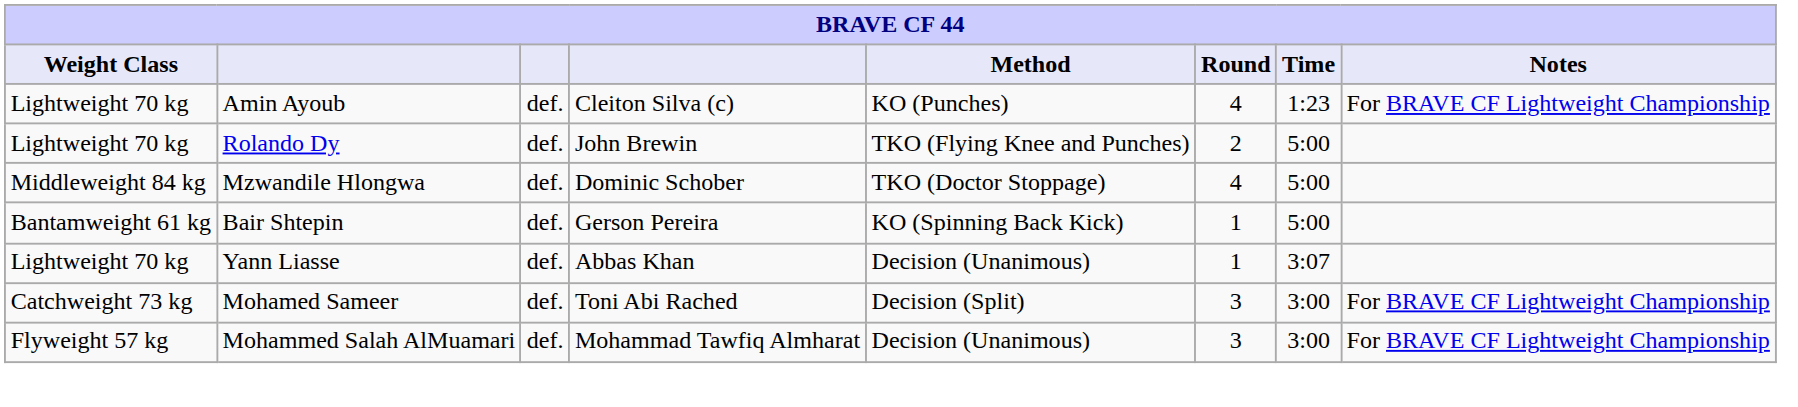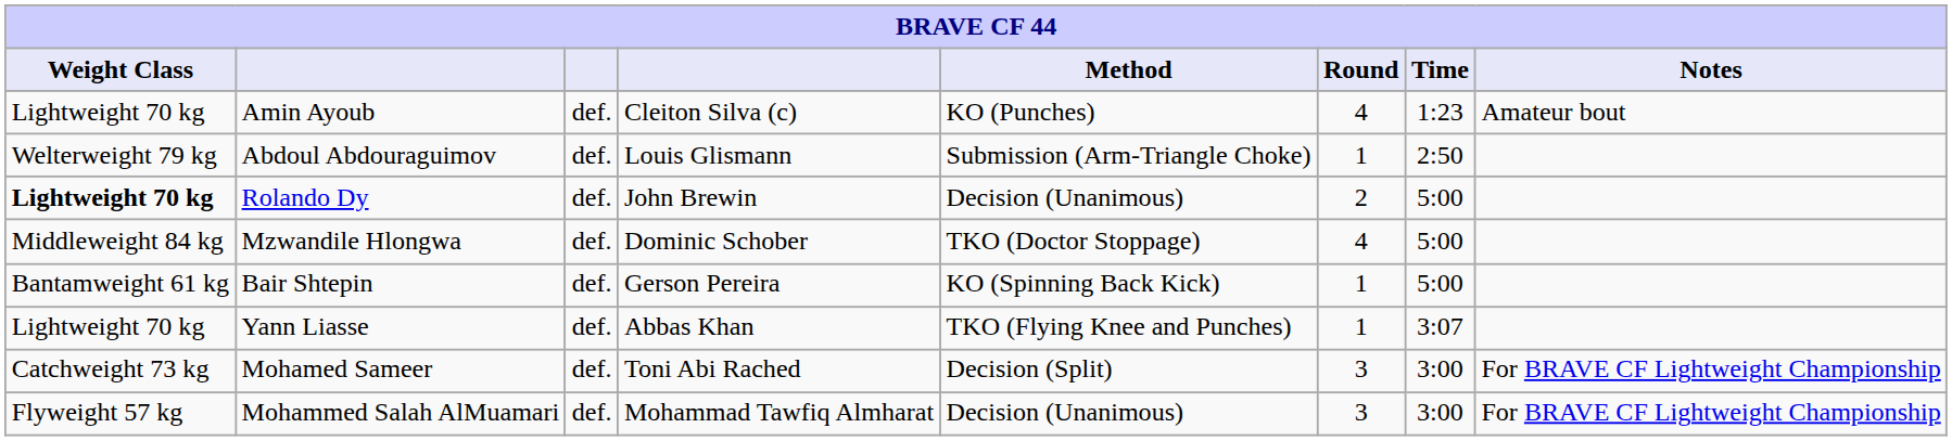 <table class="wikitable" style="font-size: 80%;">
 <tr>
 <th colspan="8" style="background-color: #ccf; color: #000080; text-align: center;"><strong>BRAVE CF 44</strong></th>
 </tr>
 <tr>
 <th colspan="1" style="background-color: #E6E8FA; color: #000000; text-align: center;">Weight Class</th>
 <th colspan="1" style="background-color: #E6E8FA; color: #000000; text-align: center;"></th>
 <th colspan="1" style="background-color: #E6E8FA; color: #000000; text-align: center;"></th>
 <th colspan="1" style="background-color: #E6E8FA; color: #000000; text-align: center;"></th>
 <th colspan="1" style="background-color: #E6E8FA; color: #000000; text-align: center;">Method</th>
 <th colspan="1" style="background-color: #E6E8FA; color: #000000; text-align: center;">Round</th>
 <th colspan="1" style="background-color: #E6E8FA; color: #000000; text-align: center;">Time</th>
 <th colspan="1" style="background-color: #E6E8FA; color: #000000; text-align: center;">Notes</th>
 </tr>
 <tr>
 <td>Lightweight 70 kg</td>
 <td> Amin Ayoub</td>
 <td align=center>def.</td>
 <td> Cleiton Silva (c)</td>
 <td>KO (Punches)</td>
 <td align=center>4</td>
 <td align=center>1:23</td>
-<td>For <a href='#'>BRAVE CF Lightweight Championship</a></td>
+<td>Amateur bout</td>
 </tr>
 <tr>
-<td>Lightweight 70 kg</td>
+<td>Welterweight 79 kg</td>
+<td> Abdoul Abdouraguimov</td>
+<td align=center>def.</td>
+<td> Louis Glismann</td>
+<td>Submission (Arm-Triangle Choke)</td>
+<td align=center>1</td>
+<td align=center>2:50</td>
+<td></td>
+</tr>
+<tr>
+<td><strong>Lightweight 70 kg</strong></td>
 <td> <a href='#'>Rolando Dy</a></td>
 <td align=center>def.</td>
 <td> John Brewin</td>
-<td>TKO (Flying Knee and Punches)</td>
+<td>Decision (Unanimous)</td>
 <td align=center>2</td>
 <td align=center>5:00</td>
 <td></td>
 </tr>
 <tr>
 <td>Middleweight 84 kg</td>
 <td> Mzwandile Hlongwa</td>
 <td align=center>def.</td>
 <td> Dominic Schober</td>
 <td>TKO (Doctor Stoppage)</td>
 <td align=center>4</td>
 <td align=center>5:00</td>
 <td></td>
 </tr>
 <tr>
 <td>Bantamweight 61 kg</td>
 <td> Bair Shtepin</td>
 <td align=center>def.</td>
 <td> Gerson Pereira</td>
 <td>KO (Spinning Back Kick)</td>
 <td align=center>1</td>
 <td align=center>5:00</td>
 <td></td>
 </tr>
 <tr>
 <td>Lightweight 70 kg</td>
 <td> Yann Liasse</td>
 <td align=center>def.</td>
 <td> Abbas Khan</td>
-<td>Decision (Unanimous)</td>
+<td>TKO (Flying Knee and Punches)</td>
 <td align=center>1</td>
 <td align=center>3:07</td>
 <td></td>
 </tr>
 <tr>
 <td>Catchweight 73 kg</td>
 <td> Mohamed Sameer</td>
 <td align=center>def.</td>
 <td> Toni Abi Rached</td>
 <td>Decision (Split)</td>
 <td align=center>3</td>
 <td align=center>3:00</td>
 <td>For <a href='#'>BRAVE CF Lightweight Championship</a></td>
 </tr>
 <tr>
 <td>Flyweight 57 kg</td>
 <td> Mohammed Salah AlMuamari</td>
 <td align=center>def.</td>
 <td> Mohammad Tawfiq Almharat</td>
 <td>Decision (Unanimous)</td>
 <td align=center>3</td>
 <td align=center>3:00</td>
 <td>For <a href='#'>BRAVE CF Lightweight Championship</a></td>
 </tr>
 </table>
